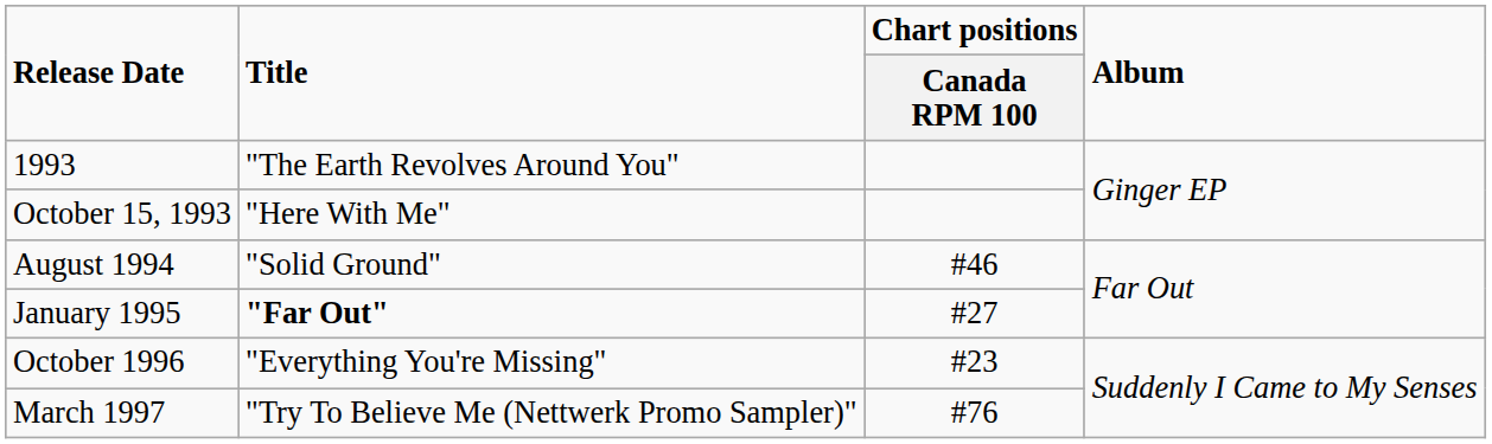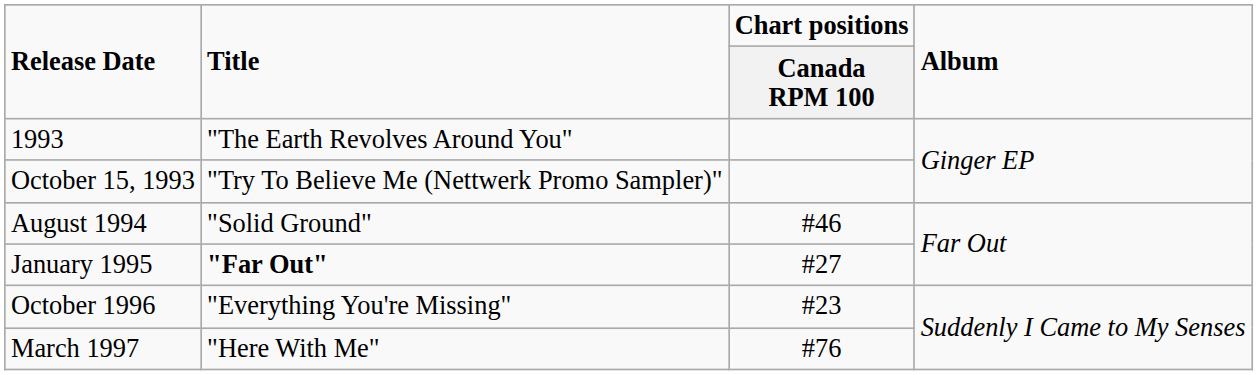 <table class="wikitable">
 <tr>
 <td rowspan="2"><strong>Release Date</strong></td>
 <td rowspan="2"><strong>Title</strong></td>
 <td colspan="1"><strong>Chart positions</strong></td>
 <td rowspan="2"><strong>Album</strong></td>
 </tr>
 <tr>
 <th align="center">Canada <br> RPM 100</th>
 </tr>
 <tr>
 <td>1993</td>
 <td>"The Earth Revolves Around You"</td>
 <td align="center"></td>
 <td rowspan="2"><em>Ginger EP</em></td>
 </tr>
 <tr>
 <td>October 15, 1993</td>
-<td>"Here With Me"</td>
+<td>"Try To Believe Me (Nettwerk Promo Sampler)"</td>
 <td align="center"></td>
 </tr>
 <tr>
 <td>August 1994</td>
 <td>"Solid Ground"</td>
 <td align="center">#46</td>
 <td rowspan="2"><em>Far Out</em></td>
 </tr>
 <tr>
 <td>January 1995</td>
 <td><strong>"Far Out"</strong></td>
 <td align="center">#27</td>
 </tr>
 <tr>
 <td>October 1996</td>
 <td>"Everything You're Missing"</td>
 <td align="center">#23</td>
 <td rowspan="2"><em>Suddenly I Came to My Senses</em></td>
 </tr>
 <tr>
 <td>March 1997</td>
-<td>"Try To Believe Me (Nettwerk Promo Sampler)"</td>
+<td>"Here With Me"</td>
 <td align="center">#76</td>
 </tr>
 </table>
